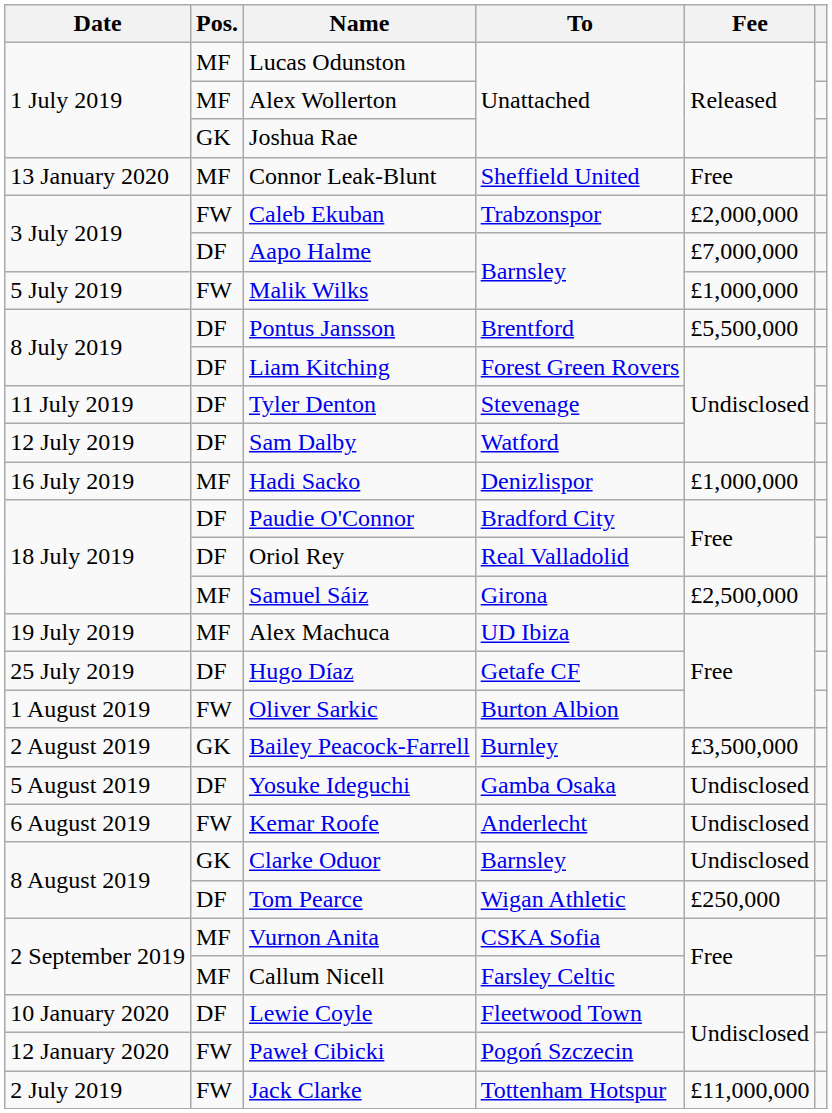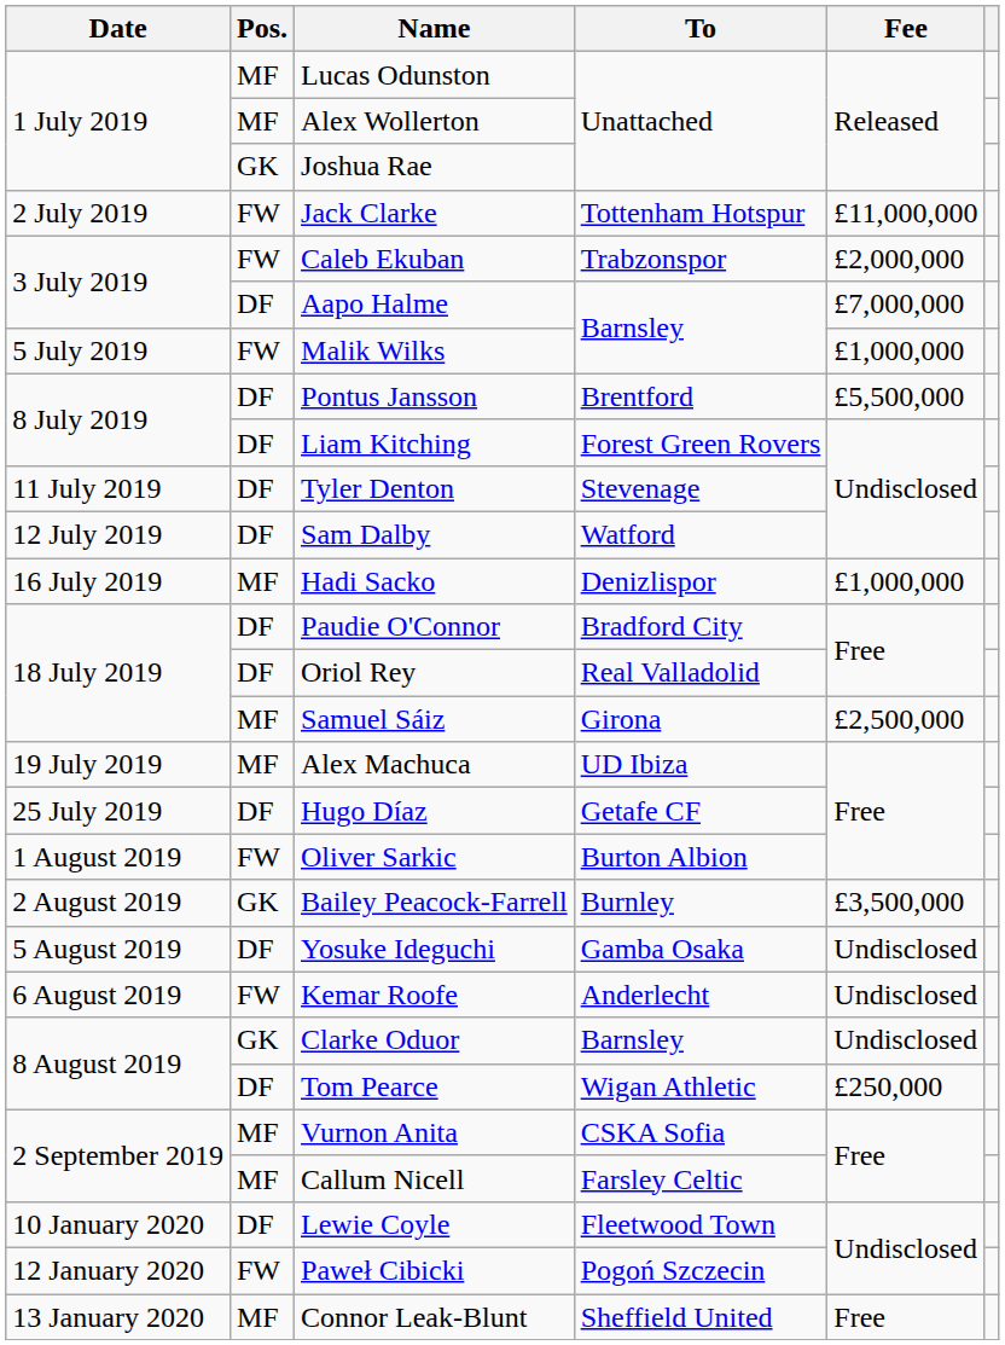 <table class="wikitable">
 <tr>
 <th>Date</th>
 <th>Pos.</th>
 <th>Name</th>
 <th>To</th>
 <th>Fee</th>
 <th></th>
 </tr>
 <tr>
 <td rowspan="3">1 July 2019</td>
 <td>MF</td>
 <td> Lucas Odunston</td>
 <td rowspan="3">Unattached</td>
 <td rowspan="3">Released</td>
 <td></td>
 </tr>
 <tr>
 <td>MF</td>
 <td> Alex Wollerton</td>
 <td></td>
 </tr>
 <tr>
 <td>GK</td>
 <td> Joshua Rae</td>
 <td></td>
 </tr>
 <tr>
-<td>13 January 2020</td>
-<td>MF</td>
-<td> Connor Leak-Blunt</td>
-<td> <a href='#'>Sheffield United</a></td>
-<td>Free</td>
+<td>2 July 2019</td>
+<td>FW</td>
+<td> <a href='#'>Jack Clarke</a></td>
+<td> <a href='#'>Tottenham Hotspur</a></td>
+<td>£11,000,000</td>
 <td></td>
 </tr>
 <tr>
 <td rowspan="2">3 July 2019</td>
 <td>FW</td>
 <td> <a href='#'>Caleb Ekuban</a></td>
 <td> <a href='#'>Trabzonspor</a></td>
 <td>£2,000,000</td>
 <td></td>
 </tr>
 <tr>
 <td>DF</td>
 <td> <a href='#'>Aapo Halme</a></td>
 <td rowspan="2"> <a href='#'>Barnsley</a></td>
 <td>£7,000,000</td>
 <td></td>
 </tr>
 <tr>
 <td>5 July 2019</td>
 <td>FW</td>
 <td> <a href='#'>Malik Wilks</a></td>
 <td>£1,000,000</td>
 <td></td>
 </tr>
 <tr>
 <td rowspan="2">8 July 2019</td>
 <td>DF</td>
 <td> <a href='#'>Pontus Jansson</a></td>
 <td> <a href='#'>Brentford</a></td>
 <td>£5,500,000</td>
 <td></td>
 </tr>
 <tr>
 <td>DF</td>
 <td> <a href='#'>Liam Kitching</a></td>
 <td> <a href='#'>Forest Green Rovers</a></td>
 <td rowspan="3">Undisclosed</td>
 <td></td>
 </tr>
 <tr>
 <td>11 July 2019</td>
 <td>DF</td>
 <td> <a href='#'>Tyler Denton</a></td>
 <td> <a href='#'>Stevenage</a></td>
 <td></td>
 </tr>
 <tr>
 <td>12 July 2019</td>
 <td>DF</td>
 <td> <a href='#'>Sam Dalby</a></td>
 <td> <a href='#'>Watford</a></td>
 <td></td>
 </tr>
 <tr>
 <td>16 July 2019</td>
 <td>MF</td>
 <td> <a href='#'>Hadi Sacko</a></td>
 <td> <a href='#'>Denizlispor</a></td>
 <td>£1,000,000</td>
 <td></td>
 </tr>
 <tr>
 <td rowspan="3">18 July 2019</td>
 <td>DF</td>
 <td> <a href='#'>Paudie O'Connor</a></td>
 <td> <a href='#'>Bradford City</a></td>
 <td rowspan="2">Free</td>
 <td></td>
 </tr>
 <tr>
 <td>DF</td>
 <td> Oriol Rey</td>
 <td> <a href='#'>Real Valladolid</a></td>
 <td></td>
 </tr>
 <tr>
 <td>MF</td>
 <td> <a href='#'>Samuel Sáiz</a></td>
 <td> <a href='#'>Girona</a></td>
 <td>£2,500,000</td>
 <td></td>
 </tr>
 <tr>
 <td>19 July 2019</td>
 <td>MF</td>
 <td> Alex Machuca</td>
 <td> <a href='#'>UD Ibiza</a></td>
 <td rowspan="3">Free</td>
 <td></td>
 </tr>
 <tr>
 <td>25 July 2019</td>
 <td>DF</td>
 <td> <a href='#'>Hugo Díaz</a></td>
 <td> <a href='#'>Getafe CF</a></td>
 <td></td>
 </tr>
 <tr>
 <td>1 August 2019</td>
 <td>FW</td>
 <td> <a href='#'>Oliver Sarkic</a></td>
 <td> <a href='#'>Burton Albion</a></td>
 <td></td>
 </tr>
 <tr>
 <td>2 August 2019</td>
 <td>GK</td>
 <td> <a href='#'>Bailey Peacock-Farrell</a></td>
 <td> <a href='#'>Burnley</a></td>
 <td>£3,500,000</td>
 <td></td>
 </tr>
 <tr>
 <td>5 August 2019</td>
 <td>DF</td>
 <td> <a href='#'>Yosuke Ideguchi</a></td>
 <td> <a href='#'>Gamba Osaka</a></td>
 <td>Undisclosed</td>
 <td></td>
 </tr>
 <tr>
 <td>6 August 2019</td>
 <td>FW</td>
 <td> <a href='#'>Kemar Roofe</a></td>
 <td> <a href='#'>Anderlecht</a></td>
 <td>Undisclosed</td>
 <td></td>
 </tr>
 <tr>
 <td rowspan="2">8 August 2019</td>
 <td>GK</td>
 <td> <a href='#'>Clarke Oduor</a></td>
 <td> <a href='#'>Barnsley</a></td>
 <td>Undisclosed</td>
 <td></td>
 </tr>
 <tr>
 <td>DF</td>
 <td> <a href='#'>Tom Pearce</a></td>
 <td> <a href='#'>Wigan Athletic</a></td>
 <td>£250,000</td>
 <td></td>
 </tr>
 <tr>
 <td rowspan="2">2 September 2019</td>
 <td>MF</td>
 <td> <a href='#'>Vurnon Anita</a></td>
 <td> <a href='#'>CSKA Sofia</a></td>
 <td rowspan="2">Free</td>
 <td></td>
 </tr>
 <tr>
 <td>MF</td>
 <td> Callum Nicell</td>
 <td> <a href='#'>Farsley Celtic</a></td>
 <td></td>
 </tr>
 <tr>
 <td>10 January 2020</td>
 <td>DF</td>
 <td> <a href='#'>Lewie Coyle</a></td>
 <td> <a href='#'>Fleetwood Town</a></td>
 <td rowspan="2">Undisclosed</td>
 <td></td>
 </tr>
 <tr>
 <td>12 January 2020</td>
 <td>FW</td>
 <td> <a href='#'>Paweł Cibicki</a></td>
 <td> <a href='#'>Pogoń Szczecin</a></td>
 <td></td>
 </tr>
 <tr>
-<td>2 July 2019</td>
-<td>FW</td>
-<td> <a href='#'>Jack Clarke</a></td>
-<td> <a href='#'>Tottenham Hotspur</a></td>
-<td>£11,000,000</td>
+<td>13 January 2020</td>
+<td>MF</td>
+<td> Connor Leak-Blunt</td>
+<td> <a href='#'>Sheffield United</a></td>
+<td>Free</td>
 <td></td>
 </tr>
 </table>
